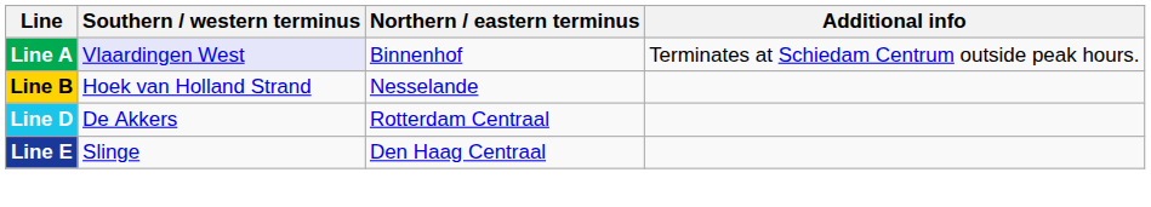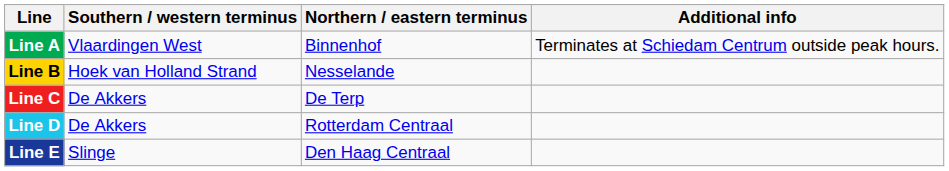 <table class="wikitable">
 <tr>
 <th>Line</th>
 <th>Southern / western terminus</th>
 <th>Northern / eastern terminus</th>
 <th>Additional info</th>
 </tr>
 <tr>
 <td style="text-align:center; background:#00aa50; color:#fff;"><strong>Line A</strong></td>
-<td style="background: lavender;"><a href='#'>Vlaardingen West</a></td>
+<td><a href='#'>Vlaardingen West</a></td>
 <td><a href='#'>Binnenhof</a></td>
 <td>Terminates at <a href='#'>Schiedam Centrum</a> outside peak hours.</td>
 </tr>
 <tr>
 <td style="text-align:center; background:#ffd301; color:#000;"><strong>Line B</strong></td>
 <td><a href='#'>Hoek van Holland Strand</a></td>
 <td><a href='#'>Nesselande</a></td>
+</tr>
+<tr>
+<td style="text-align:center; background:#ef1f1f; color:#fff;"><strong>Line C</strong></td>
+<td><a href='#'>De Akkers</a></td>
+<td><a href='#'>De Terp</a></td>
+<td></td>
 </tr>
 <tr>
 <td style="text-align:center; background:#1bc5e9; color:#fff;"><strong>Line D</strong></td>
 <td><a href='#'>De Akkers</a></td>
 <td><a href='#'>Rotterdam Centraal</a></td>
 <td></td>
 </tr>
 <tr>
 <td style="text-align:center; background:#1a389a; color:#fff;"><strong>Line E</strong></td>
 <td><a href='#'>Slinge</a></td>
 <td><a href='#'>Den Haag Centraal</a></td>
 <td></td>
 </tr>
 </table>
